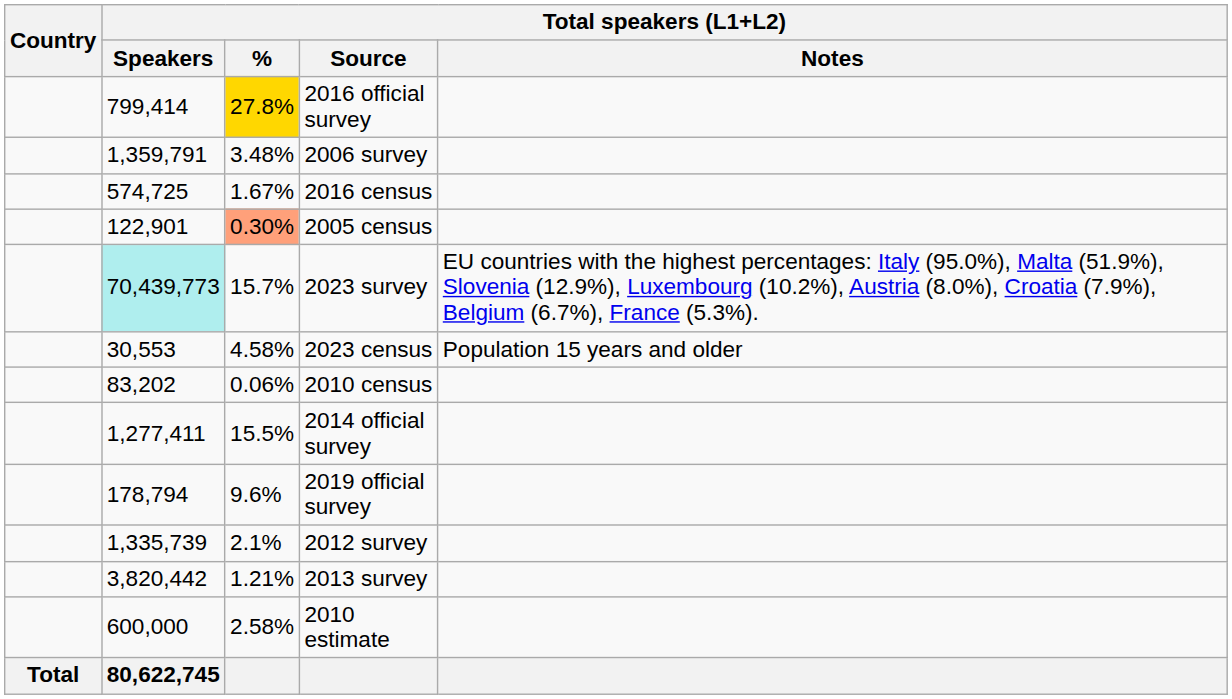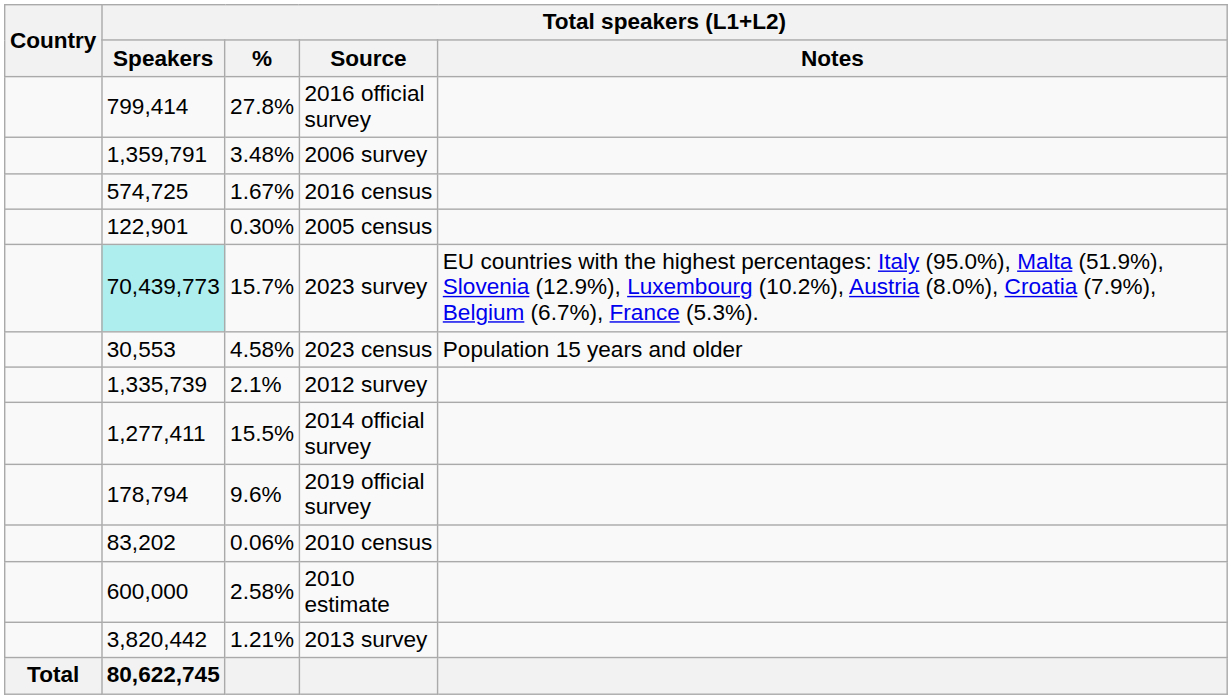 <table class="wikitable sortable">
 <tr>
 <th rowspan="2">Country</th>
 <th colspan="4">Total speakers (L1+L2)</th>
 </tr>
 <tr>
 <th>Speakers</th>
 <th>%</th>
 <th>Source</th>
 <th>Notes</th>
 </tr>
 <tr>
 <td></td>
 <td>799,414</td>
-<td style="background: gold;">27.8%</td>
+<td>27.8%</td>
 <td>2016 official survey</td>
 <td></td>
 </tr>
 <tr>
 <td></td>
 <td>1,359,791</td>
 <td>3.48%</td>
 <td>2006 survey</td>
 <td></td>
 </tr>
 <tr>
 <td></td>
 <td>574,725</td>
 <td>1.67%</td>
 <td>2016 census</td>
 <td></td>
 </tr>
 <tr>
 <td></td>
 <td>122,901</td>
-<td style="background: lightsalmon;">0.30%</td>
+<td>0.30%</td>
 <td>2005 census</td>
 <td></td>
 </tr>
 <tr>
 <td></td>
 <td style="background: paleturquoise;">70,439,773</td>
 <td>15.7%</td>
 <td>2023 survey</td>
 <td>EU countries with the highest percentages: <a href='#'>Italy</a> (95.0%), <a href='#'>Malta</a> (51.9%), <a href='#'>Slovenia</a> (12.9%), <a href='#'>Luxembourg</a> (10.2%), <a href='#'>Austria</a> (8.0%), <a href='#'>Croatia</a> (7.9%), <a href='#'>Belgium</a> (6.7%), <a href='#'>France</a> (5.3%).</td>
 </tr>
 <tr>
 <td></td>
 <td>30,553</td>
 <td>4.58%</td>
 <td>2023 census</td>
 <td>Population 15 years and older</td>
 </tr>
 <tr>
 <td></td>
-<td>83,202</td>
-<td>0.06%</td>
-<td>2010 census</td>
+<td>1,335,739</td>
+<td>2.1%</td>
+<td>2012 survey</td>
 <td></td>
 </tr>
 <tr>
 <td></td>
 <td>1,277,411</td>
 <td>15.5%</td>
 <td>2014 official survey</td>
 <td></td>
 </tr>
 <tr>
 <td></td>
 <td>178,794</td>
 <td>9.6%</td>
 <td>2019 official survey</td>
 <td></td>
 </tr>
 <tr>
 <td></td>
-<td>1,335,739</td>
-<td>2.1%</td>
-<td>2012 survey</td>
+<td>83,202</td>
+<td>0.06%</td>
+<td>2010 census</td>
+<td></td>
+</tr>
+<tr>
+<td></td>
+<td>600,000</td>
+<td>2.58%</td>
+<td>2010 estimate</td>
 <td></td>
 </tr>
 <tr>
 <td></td>
 <td>3,820,442</td>
 <td>1.21%</td>
 <td>2013 survey</td>
 <td></td>
 </tr>
 <tr>
-<td></td>
-<td>600,000</td>
-<td>2.58%</td>
-<td>2010 estimate</td>
-<td></td>
-</tr>
-<tr>
 <th>Total</th>
 <th>80,622,745</th>
 <th></th>
 <th></th>
 <th></th>
 </tr>
 </table>
